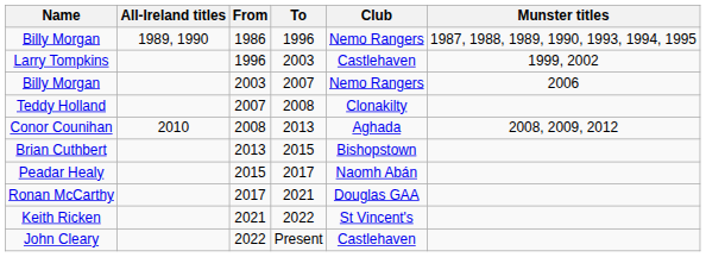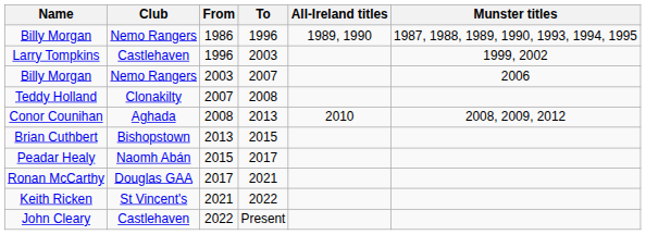 <table class="wikitable" style="text-align: center;">
 <tr>
 <th>Name</th>
-<th>All-Ireland titles</th>
+<th>Club</th>
 <th>From</th>
 <th>To</th>
-<th>Club</th>
+<th>All-Ireland titles</th>
 <th>Munster titles</th>
 </tr>
 <tr>
 <td><a href='#'>Billy Morgan</a></td>
-<td>1989, 1990</td>
+<td><a href='#'>Nemo Rangers</a></td>
 <td>1986</td>
 <td>1996</td>
-<td><a href='#'>Nemo Rangers</a></td>
+<td>1989, 1990</td>
 <td>1987, 1988, 1989, 1990, 1993, 1994, 1995</td>
 </tr>
 <tr>
 <td><a href='#'>Larry Tompkins</a></td>
-<td></td>
+<td><a href='#'>Castlehaven</a></td>
 <td>1996</td>
 <td>2003</td>
-<td><a href='#'>Castlehaven</a></td>
+<td></td>
 <td>1999, 2002</td>
 </tr>
 <tr>
 <td><a href='#'>Billy Morgan</a></td>
-<td></td>
+<td><a href='#'>Nemo Rangers</a></td>
 <td>2003</td>
 <td>2007</td>
-<td><a href='#'>Nemo Rangers</a></td>
+<td></td>
 <td>2006</td>
 </tr>
 <tr>
 <td><a href='#'>Teddy Holland</a></td>
-<td></td>
+<td><a href='#'>Clonakilty</a></td>
 <td>2007</td>
 <td>2008</td>
-<td><a href='#'>Clonakilty</a></td>
+<td></td>
 <td></td>
 </tr>
 <tr>
 <td><a href='#'>Conor Counihan</a></td>
-<td>2010</td>
+<td><a href='#'>Aghada</a></td>
 <td>2008</td>
 <td>2013</td>
-<td><a href='#'>Aghada</a></td>
+<td>2010</td>
 <td>2008, 2009, 2012</td>
 </tr>
 <tr>
 <td><a href='#'>Brian Cuthbert</a></td>
-<td></td>
+<td><a href='#'>Bishopstown</a></td>
 <td>2013</td>
 <td>2015</td>
-<td><a href='#'>Bishopstown</a></td>
+<td></td>
 <td></td>
 </tr>
 <tr>
 <td><a href='#'>Peadar Healy</a></td>
-<td></td>
+<td><a href='#'>Naomh Abán</a></td>
 <td>2015</td>
 <td>2017</td>
-<td><a href='#'>Naomh Abán</a></td>
+<td></td>
 <td></td>
 </tr>
 <tr>
 <td><a href='#'>Ronan McCarthy</a></td>
-<td></td>
+<td><a href='#'>Douglas GAA</a></td>
 <td>2017</td>
 <td>2021</td>
-<td><a href='#'>Douglas GAA</a></td>
+<td></td>
 <td></td>
 </tr>
 <tr>
 <td><a href='#'>Keith Ricken</a></td>
-<td></td>
+<td><a href='#'>St Vincent's</a></td>
 <td>2021</td>
 <td>2022</td>
-<td><a href='#'>St Vincent's</a></td>
+<td></td>
 <td></td>
 </tr>
 <tr>
 <td><a href='#'>John Cleary</a></td>
-<td></td>
+<td><a href='#'>Castlehaven</a></td>
 <td>2022</td>
 <td>Present</td>
-<td><a href='#'>Castlehaven</a></td>
+<td></td>
 <td></td>
 </tr>
 </table>
